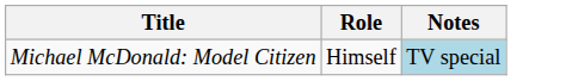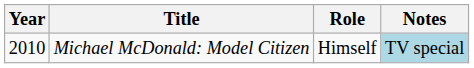 <table class="wikitable">
 <tr>
+<th scope="col">Year</th>
 <th scope="col">Title</th>
 <th scope="col">Role</th>
 <th scope="col">Notes</th>
 </tr>
 <tr>
+<td>2010</td>
 <td><em>Michael McDonald: Model Citizen</em></td>
 <td>Himself</td>
 <td style="background: lightblue;">TV special</td>
 </tr>
 </table>
